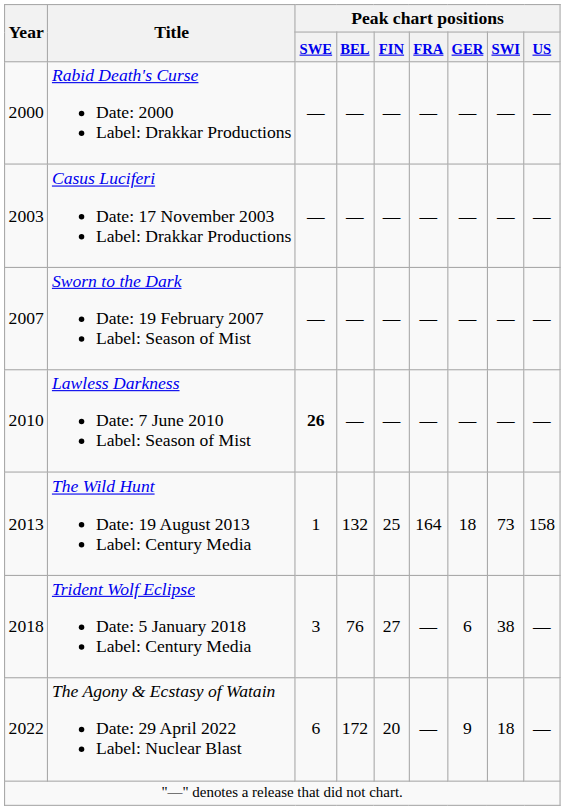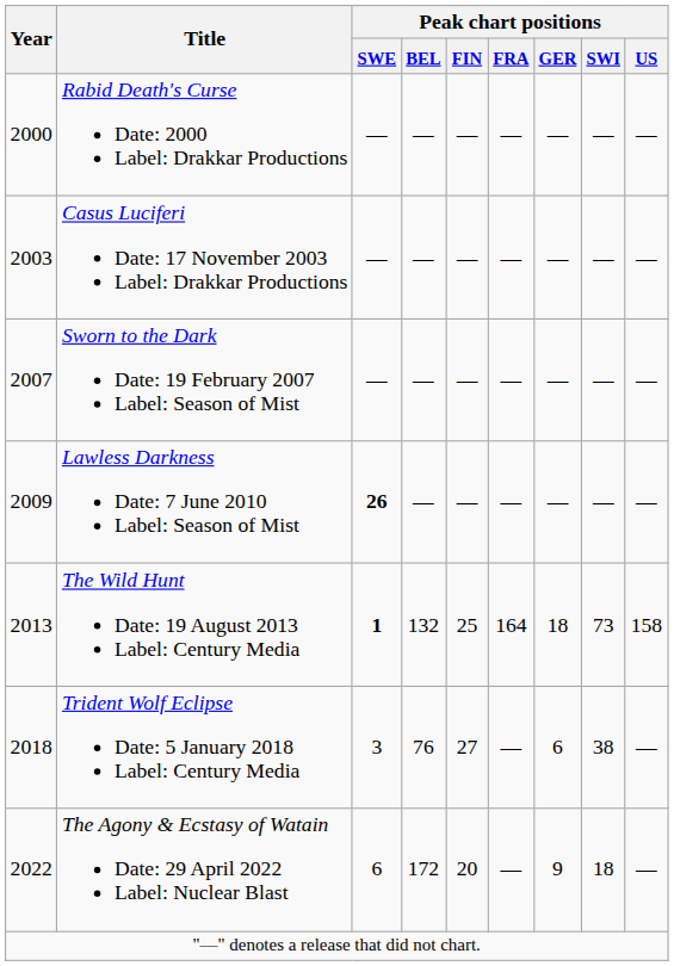 <table class=wikitable style=text-align:center;>
 <tr>
 <th rowspan=2>Year</th>
 <th rowspan=2>Title</th>
 <th colspan=7>Peak chart positions</th>
 </tr>
 <tr style="vertical-align:top;line-height:1.2">
 <th width=25px><small><a href='#'>SWE</a></small><br></th>
 <th width=25px><small><a href='#'>BEL</a></small><br></th>
 <th width=25px><small><a href='#'>FIN</a></small><br></th>
 <th width=25px><small><a href='#'>FRA</a></small><br></th>
 <th width=25px><small><a href='#'>GER</a></small><br></th>
 <th width=25px><small><a href='#'>SWI</a></small><br></th>
 <th width=25px><small><a href='#'>US</a></small><br></th>
 </tr>
 <tr>
 <td>2000</td>
 <td align=left><em><a href='#'>Rabid Death's Curse</a></em><br><ul><li>Date: 2000</li><li>Label: Drakkar Productions</li></ul></td>
 <td>—</td>
 <td>—</td>
 <td>—</td>
 <td>—</td>
 <td>—</td>
 <td>—</td>
 <td>—</td>
 </tr>
 <tr>
 <td>2003</td>
 <td align=left><em><a href='#'>Casus Luciferi</a></em><br><ul><li>Date: 17 November 2003</li><li>Label: Drakkar Productions</li></ul></td>
 <td>—</td>
 <td>—</td>
 <td>—</td>
 <td>—</td>
 <td>—</td>
 <td>—</td>
 <td>—</td>
 </tr>
 <tr>
 <td>2007</td>
 <td align=left><em><a href='#'>Sworn to the Dark</a></em><br><ul><li>Date: 19 February 2007</li><li>Label: Season of Mist</li></ul></td>
 <td>—</td>
 <td>—</td>
 <td>—</td>
 <td>—</td>
 <td>—</td>
 <td>—</td>
 <td>—</td>
 </tr>
 <tr>
-<td>2010</td>
+<td>2009</td>
 <td align=left><em><a href='#'>Lawless Darkness</a></em><br><ul><li>Date: 7 June 2010</li><li>Label: Season of Mist</li></ul></td>
 <td><strong>26</strong></td>
 <td>—</td>
 <td>—</td>
 <td>—</td>
 <td>—</td>
 <td>—</td>
 <td>—</td>
 </tr>
 <tr>
 <td>2013</td>
 <td align=left><em><a href='#'>The Wild Hunt</a></em><br><ul><li>Date: 19 August 2013</li><li>Label: Century Media</li></ul></td>
-<td>1</td>
+<td><strong>1</strong></td>
 <td>132</td>
 <td>25</td>
 <td>164</td>
 <td>18</td>
 <td>73</td>
 <td>158</td>
 </tr>
 <tr>
 <td>2018</td>
 <td align=left><em><a href='#'>Trident Wolf Eclipse</a></em><br><ul><li>Date: 5 January 2018</li><li>Label: Century Media</li></ul></td>
 <td>3</td>
 <td>76</td>
 <td>27</td>
 <td>—</td>
 <td>6</td>
 <td>38</td>
 <td>—</td>
 </tr>
 <tr>
 <td>2022</td>
 <td align=left><em>The Agony & Ecstasy of Watain</em><br><ul><li>Date: 29 April 2022</li><li>Label: Nuclear Blast</li></ul></td>
 <td>6<br></td>
 <td>172</td>
 <td>20<br></td>
 <td>—</td>
 <td>9</td>
 <td>18</td>
 <td>—</td>
 </tr>
 <tr>
 <td colspan=10 style=font-size:85%;>"—" denotes a release that did not chart.</td>
 </tr>
 </table>
